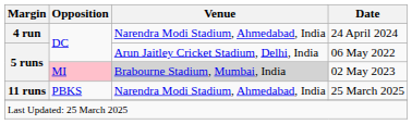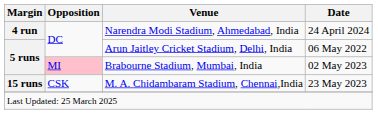 <table class="wikitable">
 <tr>
 <th>Margin</th>
 <th>Opposition</th>
 <th>Venue</th>
 <th>Date</th>
 </tr>
 <tr>
 <th>4 run</th>
 <td rowspan="2"><a href='#'>DC</a></td>
 <td><a href='#'>Narendra Modi Stadium</a>, <a href='#'>Ahmedabad</a>, India</td>
 <td>24 April 2024</td>
 </tr>
 <tr>
 <th rowspan="2">5 runs</th>
 <td><a href='#'>Arun Jaitley Cricket Stadium</a>, <a href='#'>Delhi</a>, India</td>
 <td>06 May 2022</td>
 </tr>
 <tr>
 <td style="background: pink;"><a href='#'>MI</a></td>
-<td style="background: lightgrey;"><a href='#'>Brabourne Stadium</a>, <a href='#'>Mumbai</a>, India</td>
+<td><a href='#'>Brabourne Stadium</a>, <a href='#'>Mumbai</a>, India</td>
 <td>02 May 2023</td>
 </tr>
 <tr>
-<th>11 runs</th>
-<td><a href='#'>PBKS</a></td>
-<td><a href='#'>Narendra Modi Stadium</a>, <a href='#'>Ahmedabad</a>, India</td>
-<td>25 March 2025</td>
+<th>15 runs</th>
+<td><a href='#'>CSK</a></td>
+<td><a href='#'>M. A. Chidambaram Stadium</a>, <a href='#'>Chennai</a>,India</td>
+<td>23 May 2023</td>
 </tr>
 <tr>
 </tr>
 <tr class=sortbottom>
 <td colspan=4><small>Last Updated: 25 March 2025</small></td>
 </tr>
 </table>
